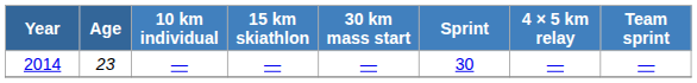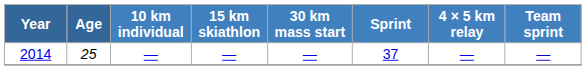 <table class="wikitable" style="font-size:95%; text-align:center; border:grey solid 1px; border-collapse:collapse; background:#ffffff;">
 <tr>
 <th style="background-color:#369; color:white; width:60px;"> Year </th>
 <th style="background-color:#369; color:white; width:40px;"> Age </th>
 <th style="background-color:#4180be; color:white; width:75px;"> 10 km <br> individual </th>
 <th style="background-color:#4180be; color:white; width:75px;"> 15 km <br> skiathlon </th>
 <th style="background-color:#4180be; color:white; width:75px;"> 30 km <br> mass start </th>
 <th style="background-color:#4180be; color:white; width:75px;"> Sprint </th>
 <th style="background-color:#4180be; color:white; width:75px;"> 4 × 5 km <br> relay </th>
 <th style="background-color:#4180be; color:white; width:75px;"> Team <br> sprint </th>
 </tr>
 <tr>
 <td><a href='#'>2014</a></td>
-<td><em>23</em></td>
+<td><em>25</em></td>
 <td><a href='#'>—</a></td>
 <td><a href='#'>—</a></td>
 <td><a href='#'>—</a></td>
-<td><a href='#'>30</a></td>
+<td><a href='#'>37</a></td>
 <td><a href='#'>—</a></td>
 <td><a href='#'>—</a></td>
 </tr>
 <tr>
 </tr>
 </table>
